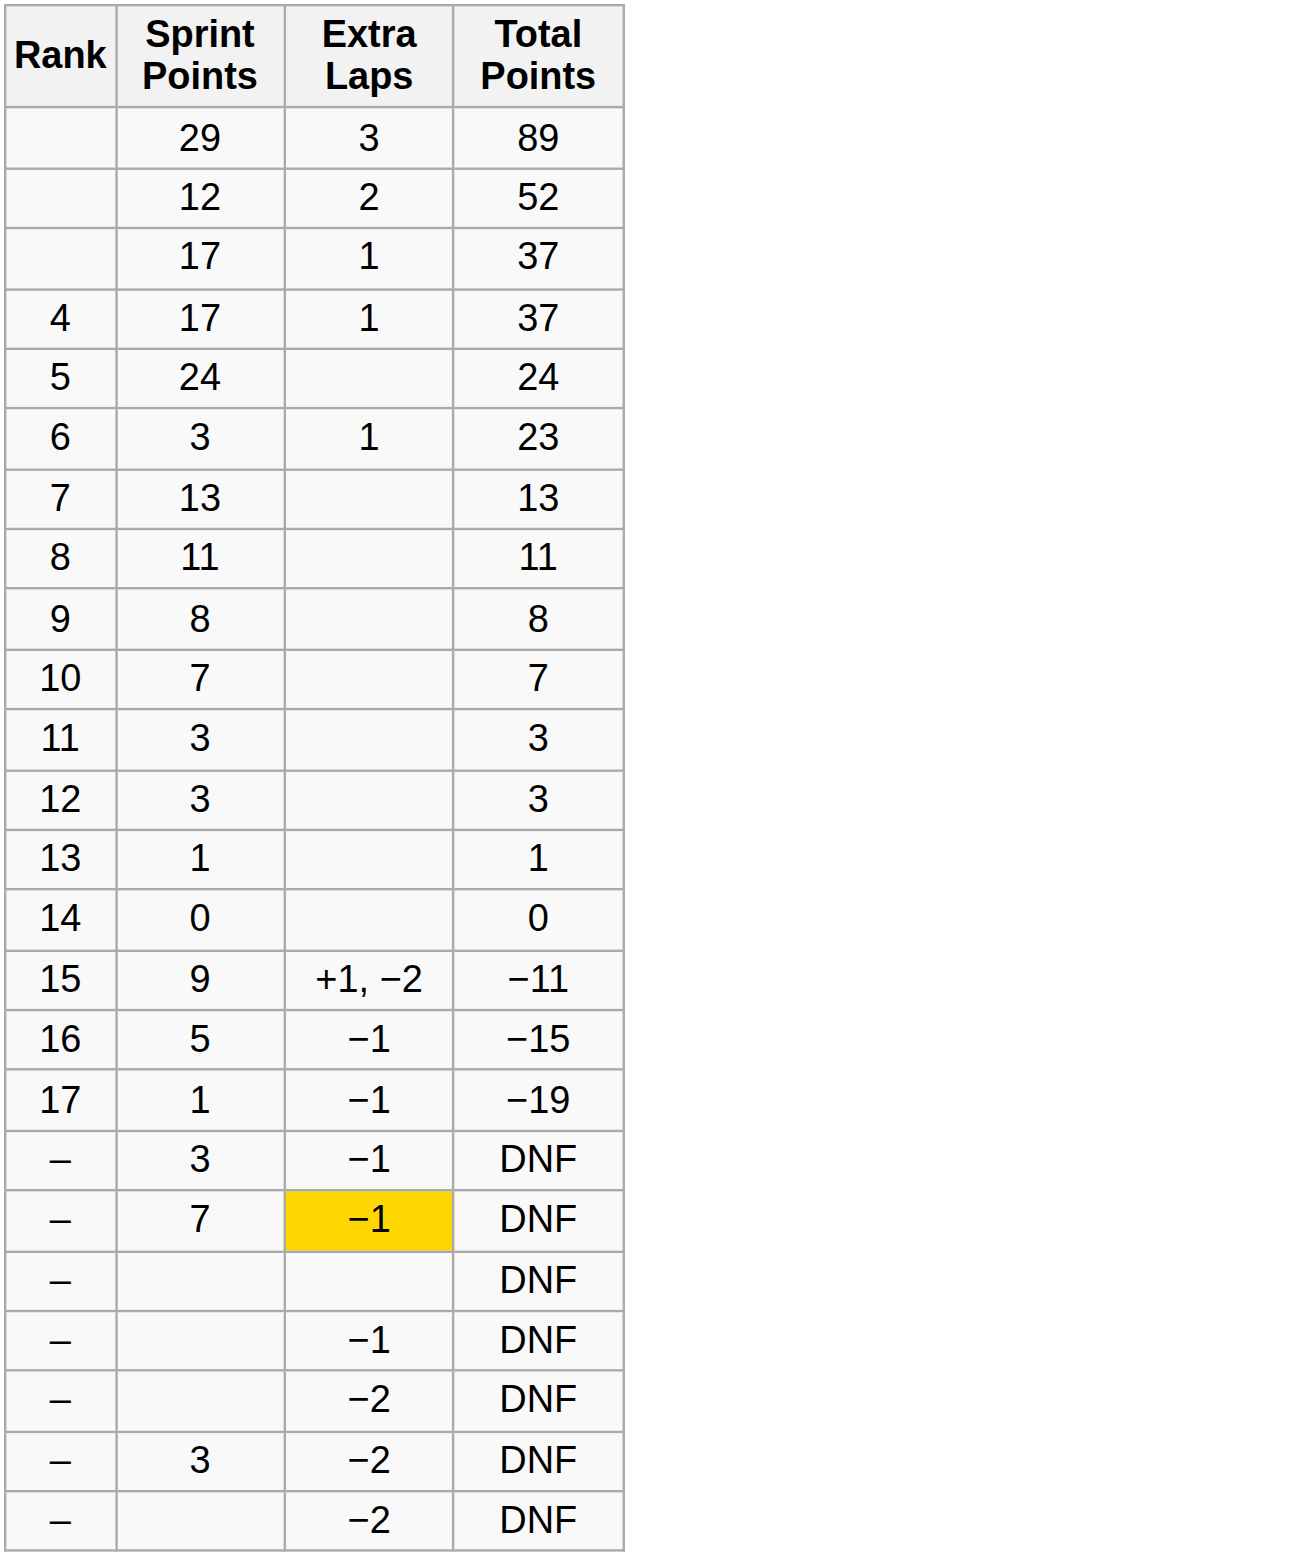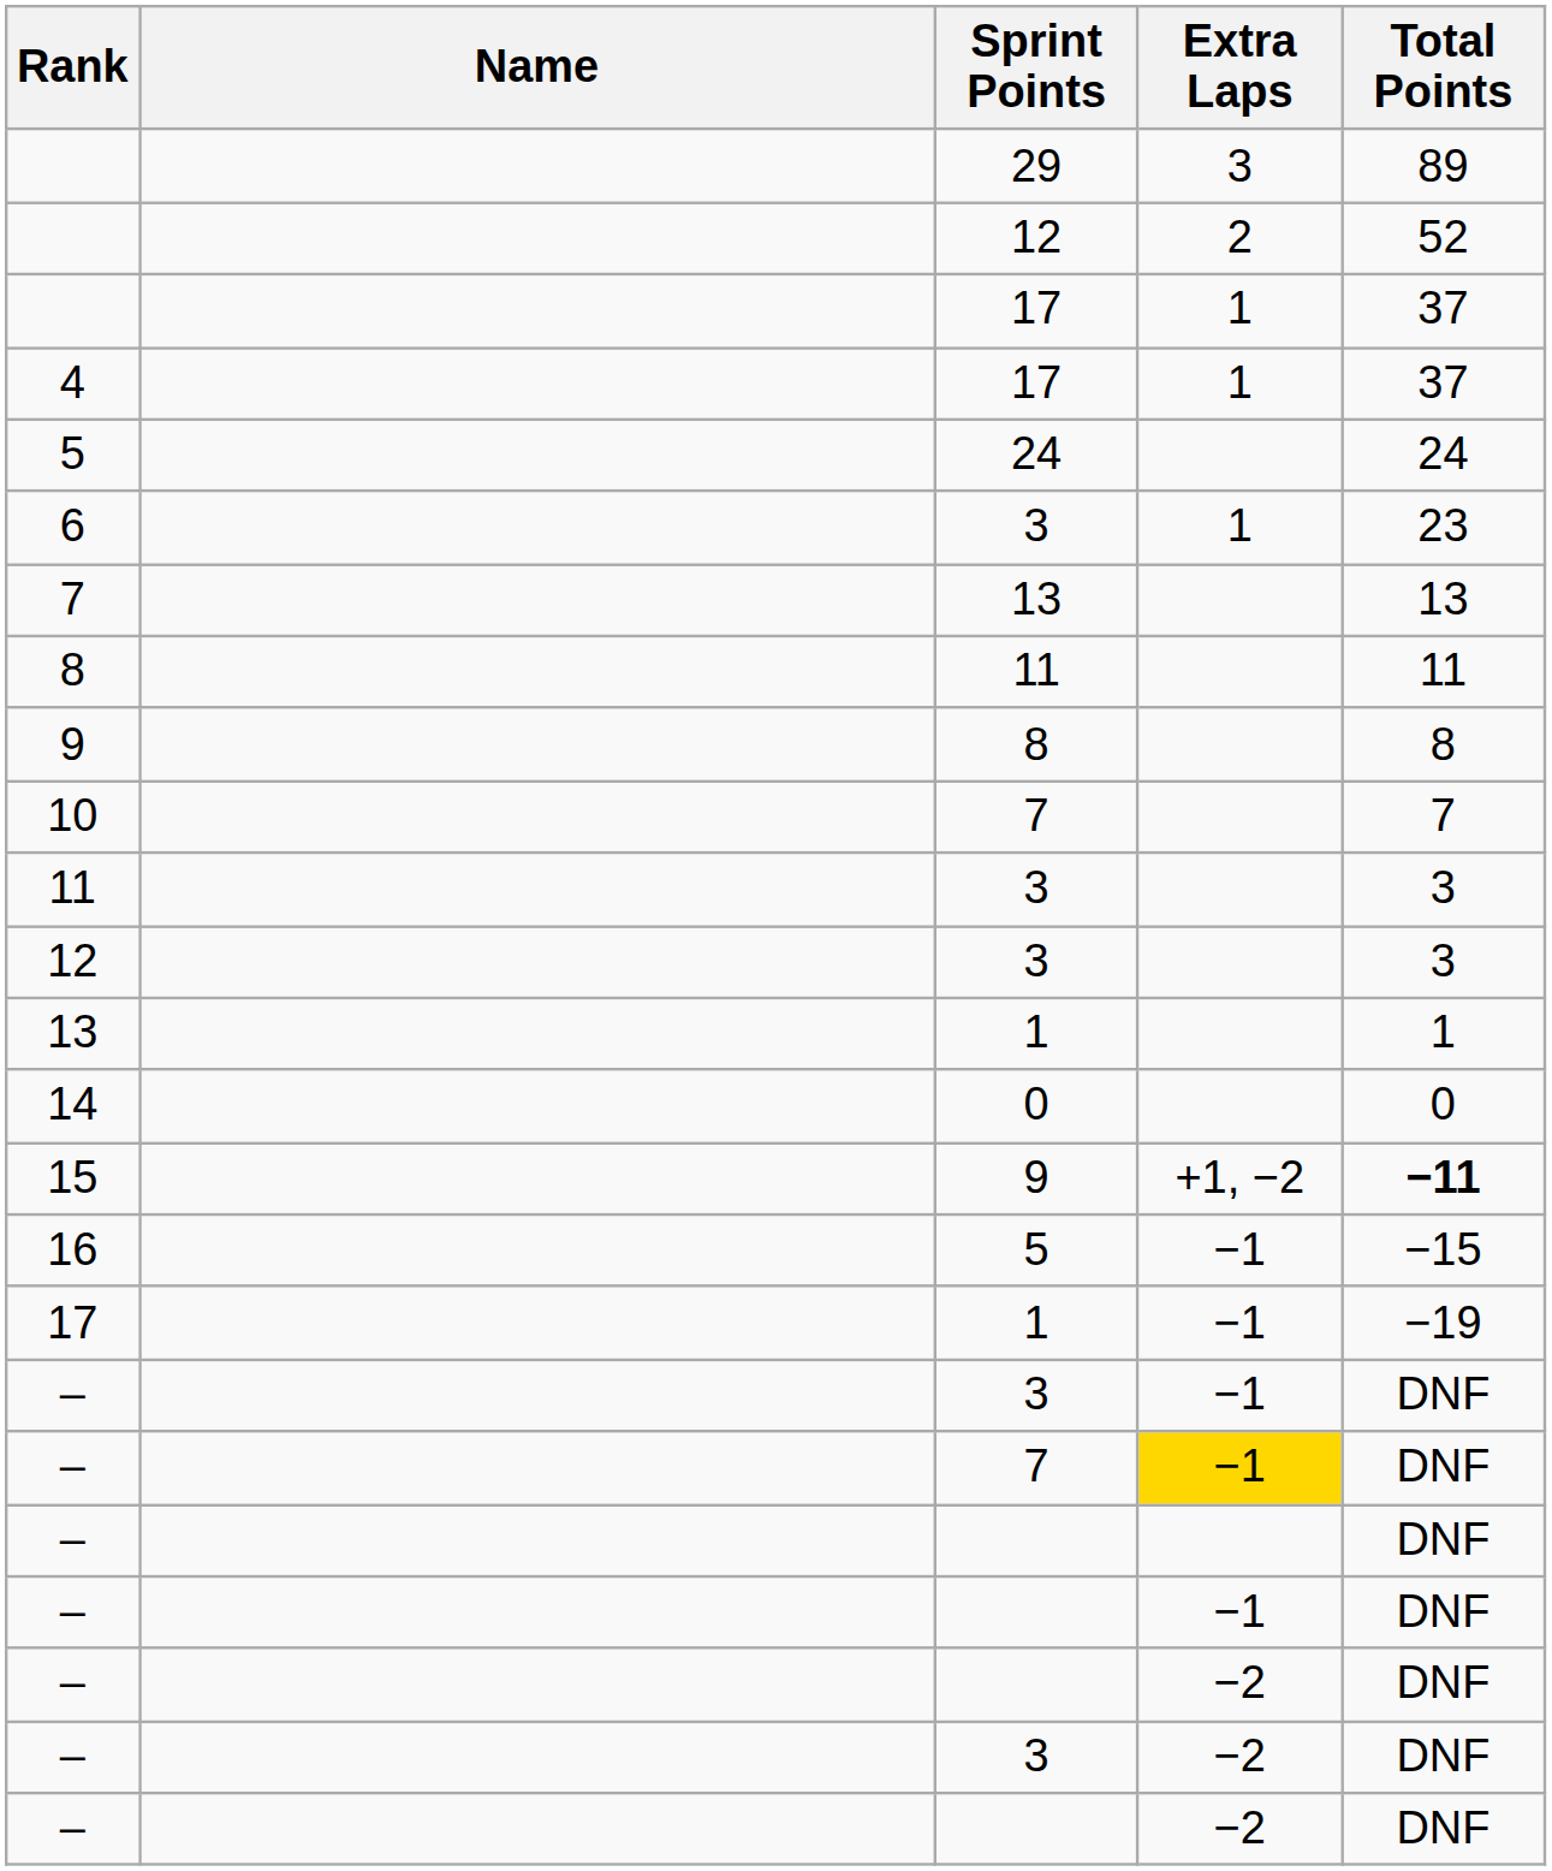 <table class="wikitable" style="text-align:center;">
 <tr>
 <th>Rank</th>
+<th style="width:17em">Name</th>
 <th style="width:4em">Sprint<br>Points</th>
 <th style="width:4em">Extra<br>Laps</th>
 <th style="width:4em">Total<br>Points</th>
 </tr>
 <tr>
 <td></td>
+<td align=left></td>
 <td>29</td>
 <td>3</td>
 <td>89</td>
 </tr>
 <tr>
 <td></td>
+<td align=left></td>
 <td>12</td>
 <td>2</td>
 <td>52</td>
 </tr>
 <tr>
 <td></td>
+<td align=left></td>
 <td>17</td>
 <td>1</td>
 <td>37</td>
 </tr>
 <tr>
 <td>4</td>
+<td align=left></td>
 <td>17</td>
 <td>1</td>
 <td>37</td>
 </tr>
 <tr>
 <td>5</td>
+<td align=left></td>
 <td>24</td>
 <td></td>
 <td>24</td>
 </tr>
 <tr>
 <td>6</td>
+<td align=left></td>
 <td>3</td>
 <td>1</td>
 <td>23</td>
 </tr>
 <tr>
 <td>7</td>
+<td align=left></td>
 <td>13</td>
 <td></td>
 <td>13</td>
 </tr>
 <tr>
 <td>8</td>
+<td align=left></td>
 <td>11</td>
 <td></td>
 <td>11</td>
 </tr>
 <tr>
 <td>9</td>
+<td align=left></td>
 <td>8</td>
 <td></td>
 <td>8</td>
 </tr>
 <tr>
 <td>10</td>
+<td align=left></td>
 <td>7</td>
 <td></td>
 <td>7</td>
 </tr>
 <tr>
 <td>11</td>
+<td align=left></td>
 <td>3</td>
 <td></td>
 <td>3</td>
 </tr>
 <tr>
 <td>12</td>
+<td align=left></td>
 <td>3</td>
 <td></td>
 <td>3</td>
 </tr>
 <tr>
 <td>13</td>
+<td align=left></td>
 <td>1</td>
 <td></td>
 <td>1</td>
 </tr>
 <tr>
 <td>14</td>
+<td align=left></td>
 <td>0</td>
 <td></td>
 <td>0</td>
 </tr>
 <tr>
 <td>15</td>
+<td align=left></td>
 <td>9</td>
 <td>+1, −2</td>
-<td>−11</td>
+<td><strong>−11</strong></td>
 </tr>
 <tr>
 <td>16</td>
+<td align=left></td>
 <td>5</td>
 <td>−1</td>
 <td>−15</td>
 </tr>
 <tr>
 <td>17</td>
+<td align=left></td>
 <td>1</td>
 <td>−1</td>
 <td>−19</td>
 </tr>
 <tr>
 <td>–</td>
+<td align=left></td>
 <td>3</td>
 <td>−1</td>
 <td>DNF</td>
 </tr>
 <tr>
 <td>–</td>
+<td align=left></td>
 <td>7</td>
 <td style="background: gold;">−1</td>
 <td>DNF</td>
 </tr>
 <tr>
 <td>–</td>
+<td align=left></td>
 <td></td>
 <td></td>
 <td>DNF</td>
 </tr>
 <tr>
 <td>–</td>
+<td align=left></td>
 <td></td>
 <td>−1</td>
 <td>DNF</td>
 </tr>
 <tr>
 <td>–</td>
+<td align=left></td>
 <td></td>
 <td>−2</td>
 <td>DNF</td>
 </tr>
 <tr>
 <td>–</td>
+<td align=left></td>
 <td>3</td>
 <td>−2</td>
 <td>DNF</td>
 </tr>
 <tr>
 <td>–</td>
+<td align=left></td>
 <td></td>
 <td>−2</td>
 <td>DNF</td>
 </tr>
 </table>
